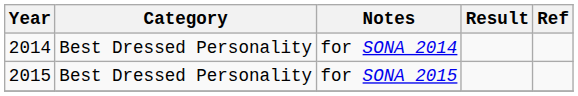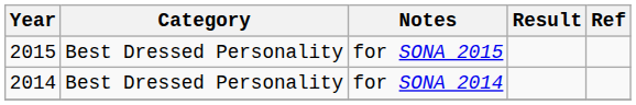 <table class="wikitable">
 <tr>
 <th>Year</th>
 <th>Category</th>
 <th>Notes</th>
 <th>Result</th>
 <th>Ref</th>
 </tr>
 <tr>
+<td>2015</td>
+<td>Best Dressed Personality</td>
+<td>for <em><a href='#'>SONA 2015</a></em></td>
+<td></td>
+<td></td>
+</tr>
+<tr>
 <td>2014</td>
 <td>Best Dressed Personality</td>
 <td>for <em><a href='#'>SONA 2014</a></em></td>
 <td></td>
 <td></td>
 </tr>
 <tr>
-<td>2015</td>
-<td>Best Dressed Personality</td>
-<td>for <em><a href='#'>SONA 2015</a></em></td>
-<td></td>
-<td></td>
-</tr>
-<tr>
 </tr>
 </table>
